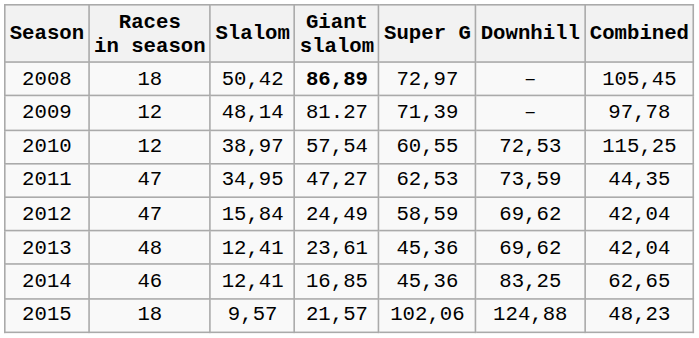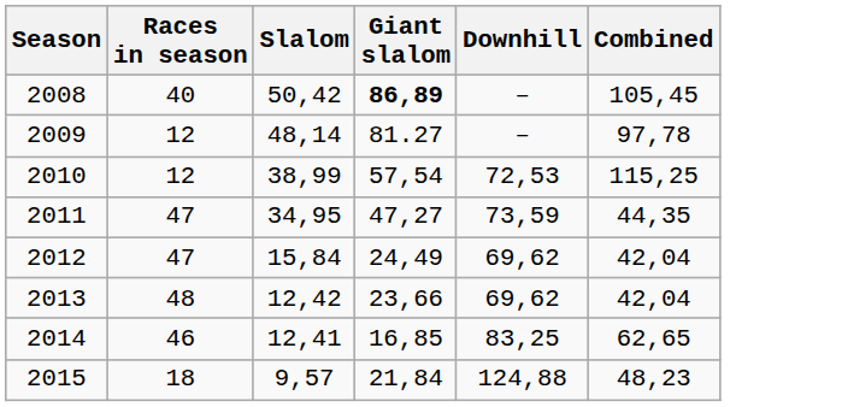 <table class=wikitable style="text-align:center">
 <tr>
 <th>Season</th>
 <th>Races<br> in season</th>
 <th>Slalom</th>
 <th>Giant<br>slalom</th>
-<th>Super G</th>
 <th>Downhill</th>
 <th>Combined</th>
 </tr>
 <tr>
 <td>2008</td>
-<td>18</td>
+<td>40</td>
 <td>50,42</td>
 <td><strong>86,89</strong></td>
-<td>72,97</td>
 <td>–</td>
 <td>105,45</td>
 </tr>
 <tr>
 <td>2009</td>
 <td>12</td>
 <td>48,14</td>
 <td>81.27</td>
-<td>71,39</td>
 <td>–</td>
 <td>97,78</td>
 </tr>
 <tr>
 <td>2010</td>
 <td>12</td>
-<td>38,97</td>
+<td>38,99</td>
 <td>57,54</td>
-<td>60,55</td>
 <td>72,53</td>
 <td>115,25</td>
 </tr>
 <tr>
 <td>2011</td>
 <td>47</td>
 <td>34,95</td>
 <td>47,27</td>
-<td>62,53</td>
 <td>73,59</td>
 <td>44,35</td>
 </tr>
 <tr>
 <td>2012</td>
 <td>47</td>
 <td>15,84</td>
 <td>24,49</td>
-<td>58,59</td>
 <td>69,62</td>
 <td>42,04</td>
 </tr>
 <tr>
 <td>2013</td>
 <td>48</td>
-<td>12,41</td>
-<td>23,61</td>
-<td>45,36</td>
+<td>12,42</td>
+<td>23,66</td>
 <td>69,62</td>
 <td>42,04</td>
 </tr>
 <tr>
 <td>2014</td>
 <td>46</td>
 <td>12,41</td>
 <td>16,85</td>
-<td>45,36</td>
 <td>83,25</td>
 <td>62,65</td>
 </tr>
 <tr>
 <td>2015</td>
 <td>18</td>
 <td>9,57</td>
-<td>21,57</td>
-<td>102,06</td>
+<td>21,84</td>
 <td>124,88</td>
 <td>48,23</td>
 </tr>
 </table>
